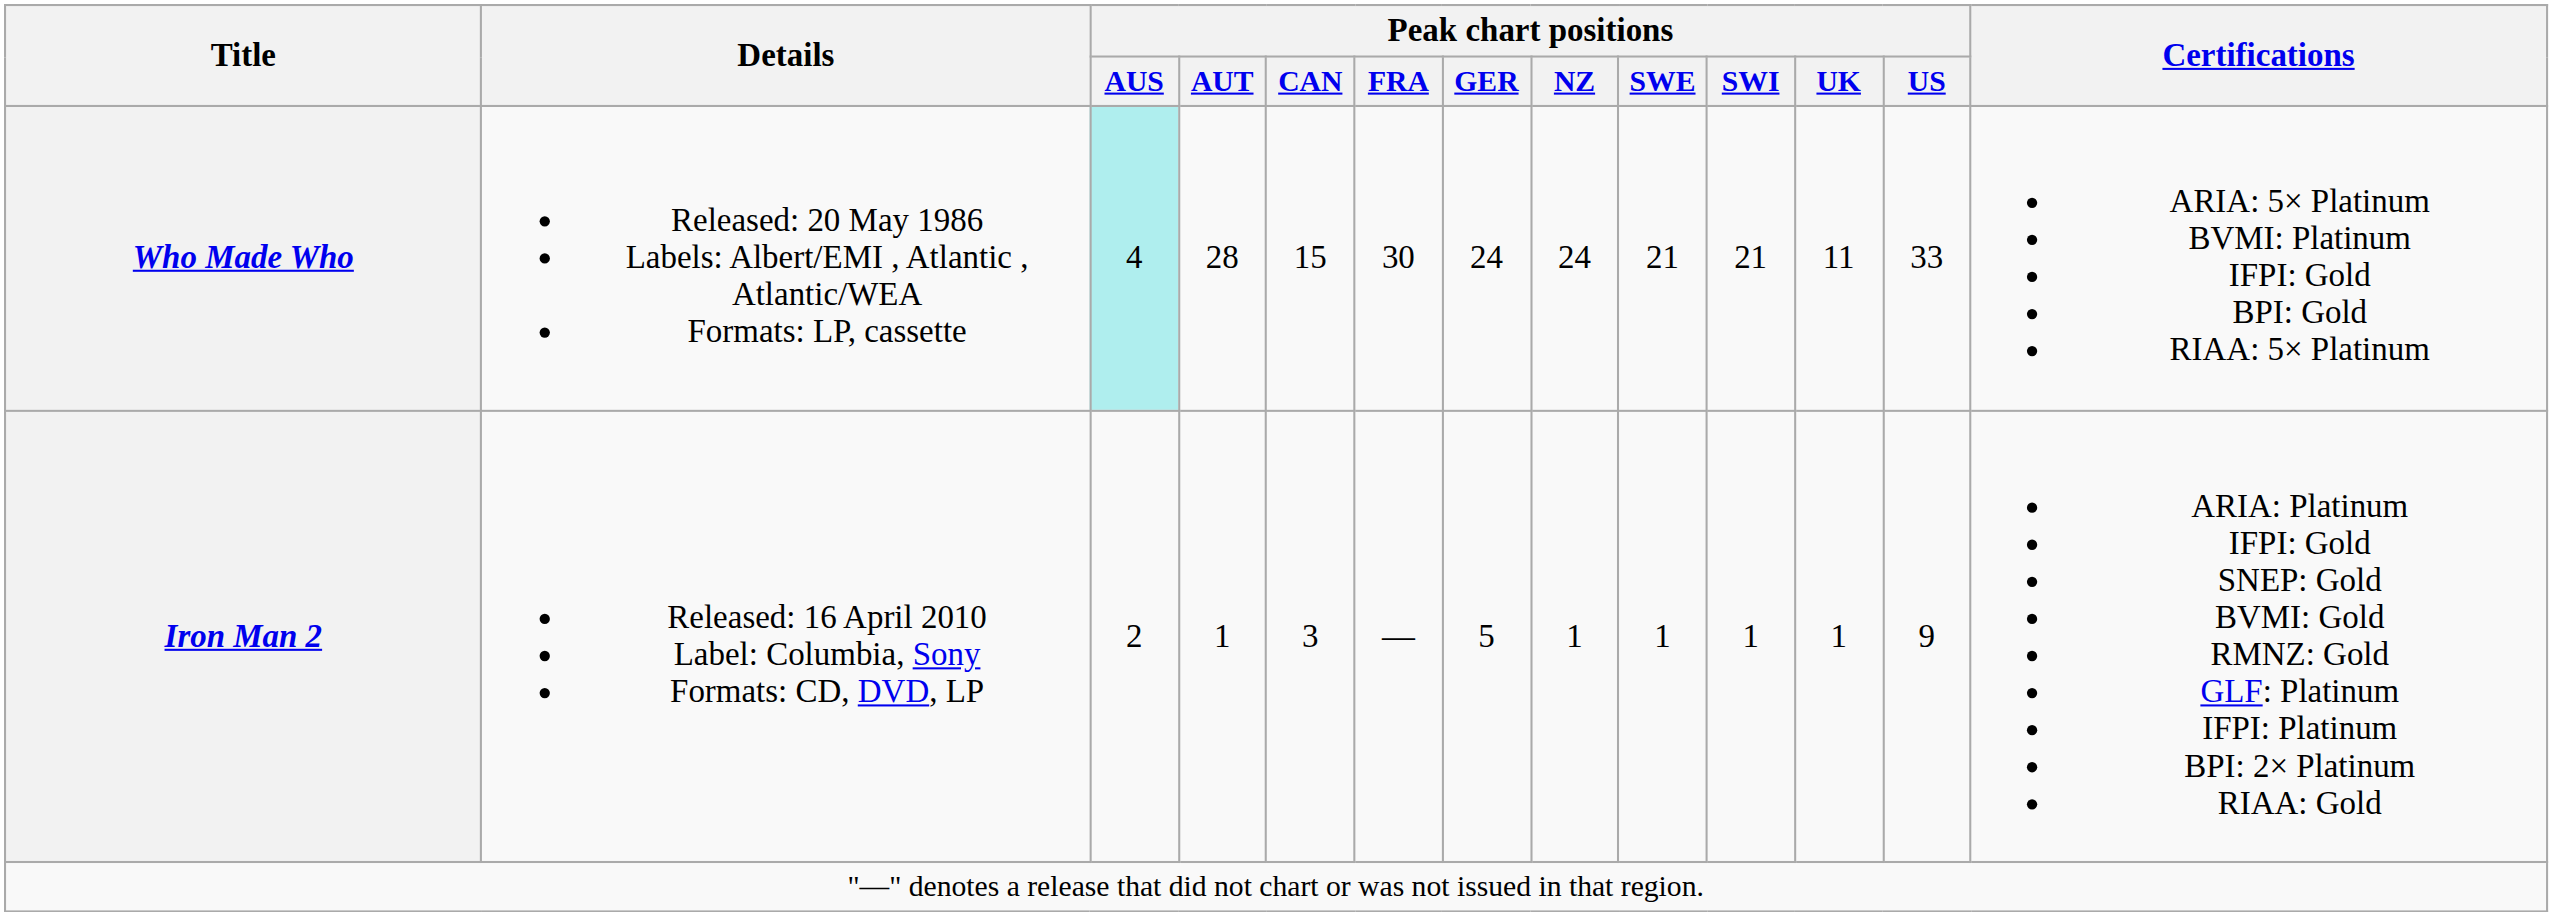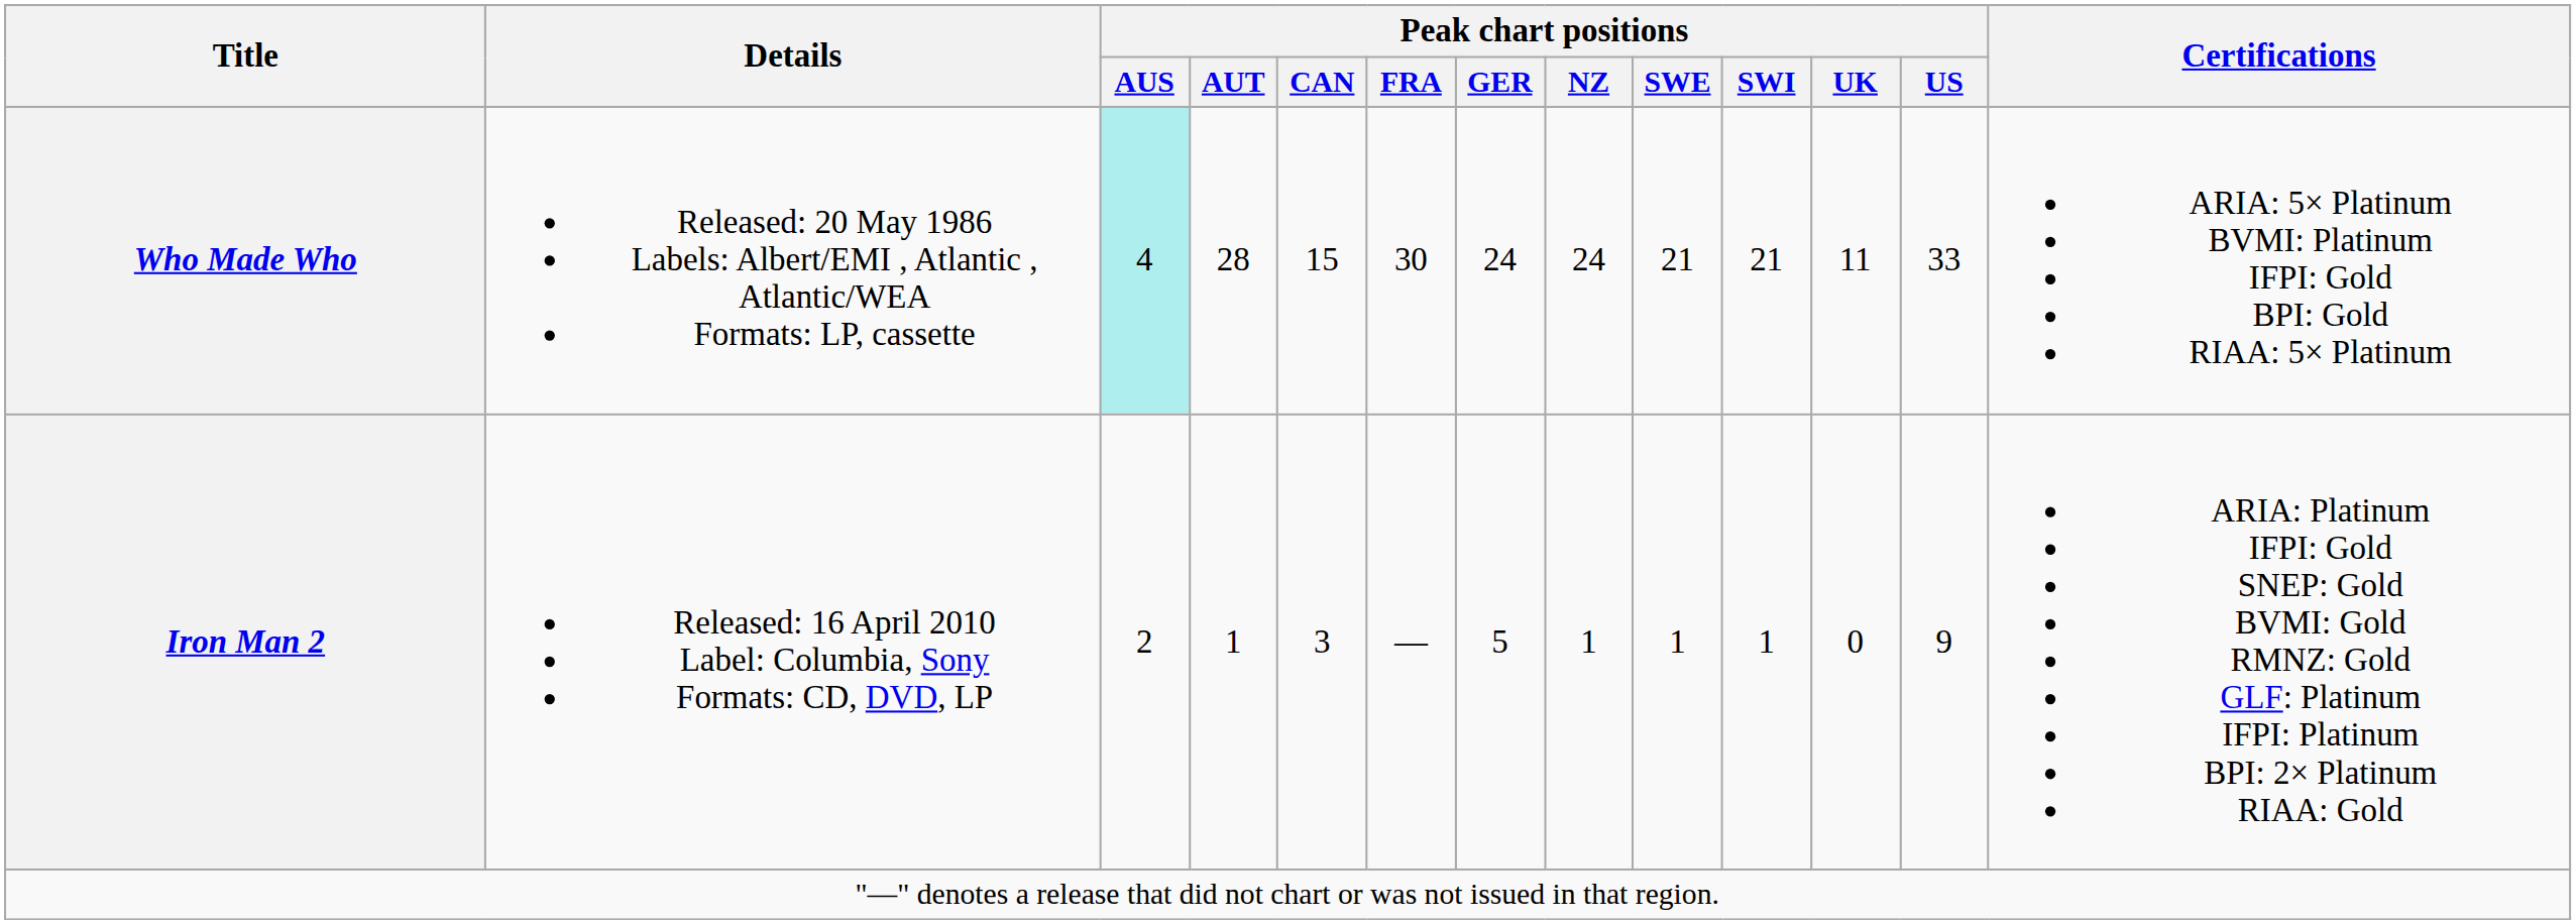 <table class="wikitable plainrowheaders" style="text-align:center;">
 <tr>
 <th scope="col" rowspan="2" style="width:14em;">Title</th>
 <th scope="col" rowspan="2" style="width:18em;">Details</th>
 <th scope="col" colspan="10">Peak chart positions</th>
 <th scope="col" rowspan="2" style="width:17em;"><a href='#'>Certifications</a></th>
 </tr>
 <tr>
 <th scope="col" style="width:2.5em; font-size:90%"><a href='#'>AUS</a><br></th>
 <th scope="col" style="width:2.5em; font-size:90%"><a href='#'>AUT</a><br></th>
 <th scope="col" style="width:2.5em; font-size:90%"><a href='#'>CAN</a><br></th>
 <th scope="col" style="width:2.5em; font-size:90%"><a href='#'>FRA</a><br></th>
 <th scope="col" style="width:2.5em; font-size:90%"><a href='#'>GER</a><br></th>
 <th scope="col" style="width:2.5em; font-size:90%"><a href='#'>NZ</a><br></th>
 <th scope="col" style="width:2.5em; font-size:90%"><a href='#'>SWE</a><br></th>
 <th scope="col" style="width:2.5em; font-size:90%"><a href='#'>SWI</a><br></th>
 <th scope="col" style="width:2.5em; font-size:90%"><a href='#'>UK</a><br></th>
 <th scope="col" style="width:2.5em; font-size:90%"><a href='#'>US</a><br></th>
 </tr>
 <tr>
 <th scope="row"><em><a href='#'>Who Made Who</a></em></th>
 <td><br><ul><li>Released: 20 May 1986</li><li>Labels: Albert/EMI , Atlantic , Atlantic/WEA </li><li>Formats: LP, cassette</li></ul></td>
 <td style="background: paleturquoise;">4</td>
 <td>28</td>
 <td>15</td>
 <td>30</td>
 <td>24</td>
 <td>24</td>
 <td>21</td>
 <td>21</td>
 <td>11</td>
 <td>33</td>
 <td><br><ul><li>ARIA: 5× Platinum</li><li>BVMI: Platinum</li><li>IFPI: Gold</li><li>BPI: Gold</li><li>RIAA: 5× Platinum</li></ul></td>
 </tr>
 <tr>
 <th scope="row"><em><a href='#'>Iron Man 2</a></em></th>
 <td><br><ul><li>Released: 16 April 2010</li><li>Label: Columbia, <a href='#'>Sony</a> </li><li>Formats: CD, <a href='#'>DVD</a>, LP</li></ul></td>
 <td>2</td>
 <td>1</td>
 <td>3</td>
 <td>—</td>
 <td>5</td>
 <td>1</td>
 <td>1</td>
 <td>1</td>
-<td>1</td>
+<td>0</td>
 <td>9</td>
 <td><br><ul><li>ARIA: Platinum</li><li>IFPI: Gold</li><li>SNEP: Gold</li><li>BVMI: Gold</li><li>RMNZ: Gold</li><li><a href='#'>GLF</a>: Platinum</li><li>IFPI: Platinum</li><li>BPI: 2× Platinum</li><li>RIAA: Gold</li></ul></td>
 </tr>
 <tr>
 <td colspan="13" style="font-size:90%">"—" denotes a release that did not chart or was not issued in that region.</td>
 </tr>
 </table>
